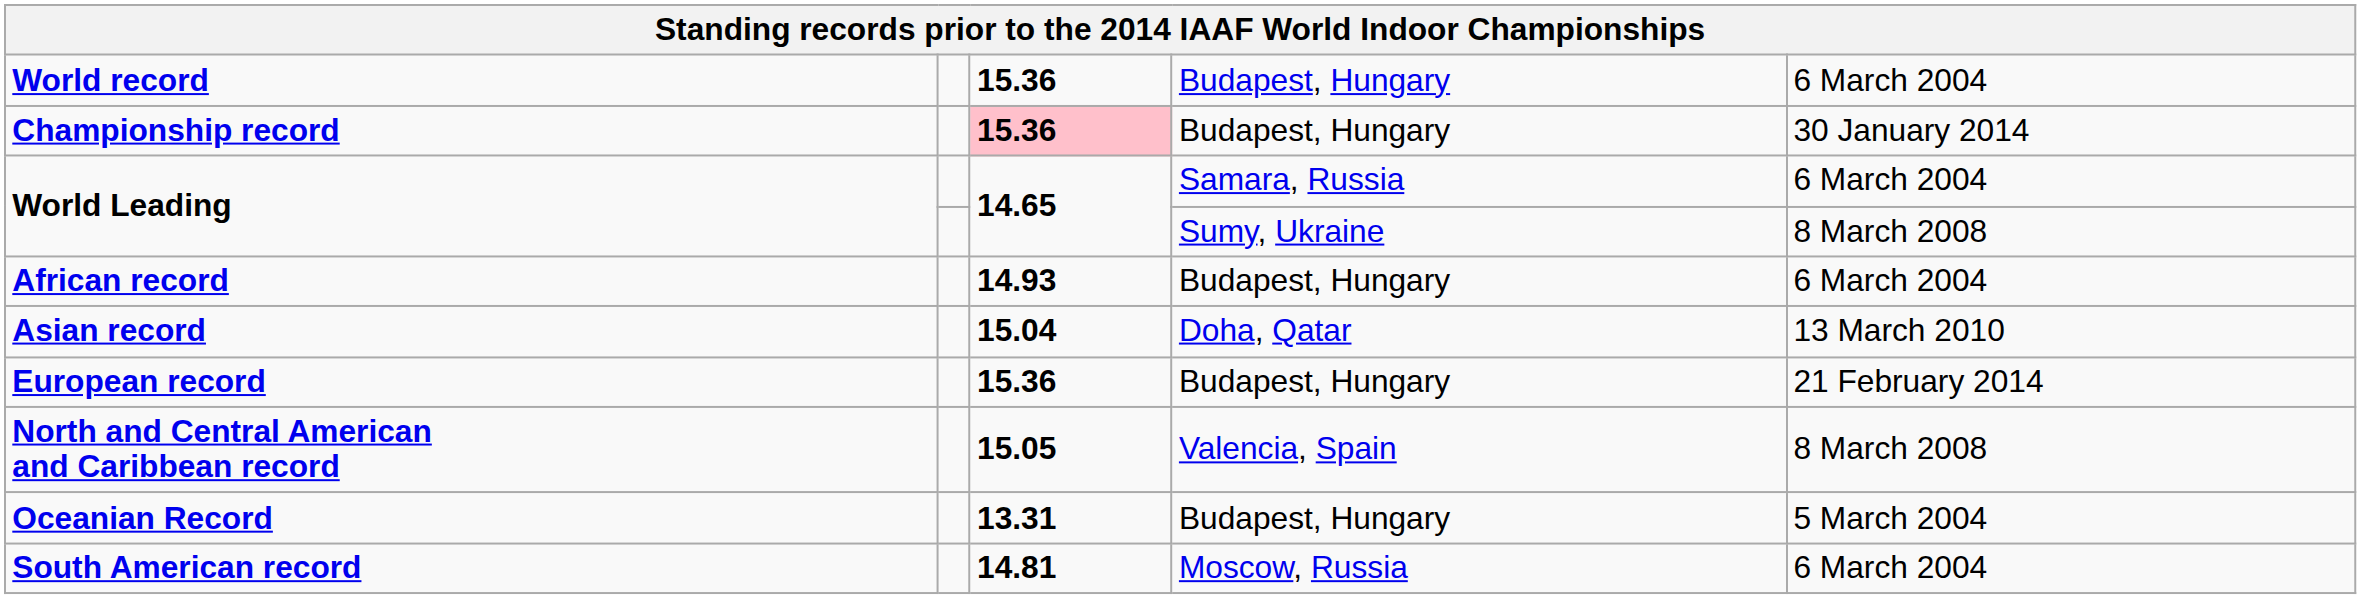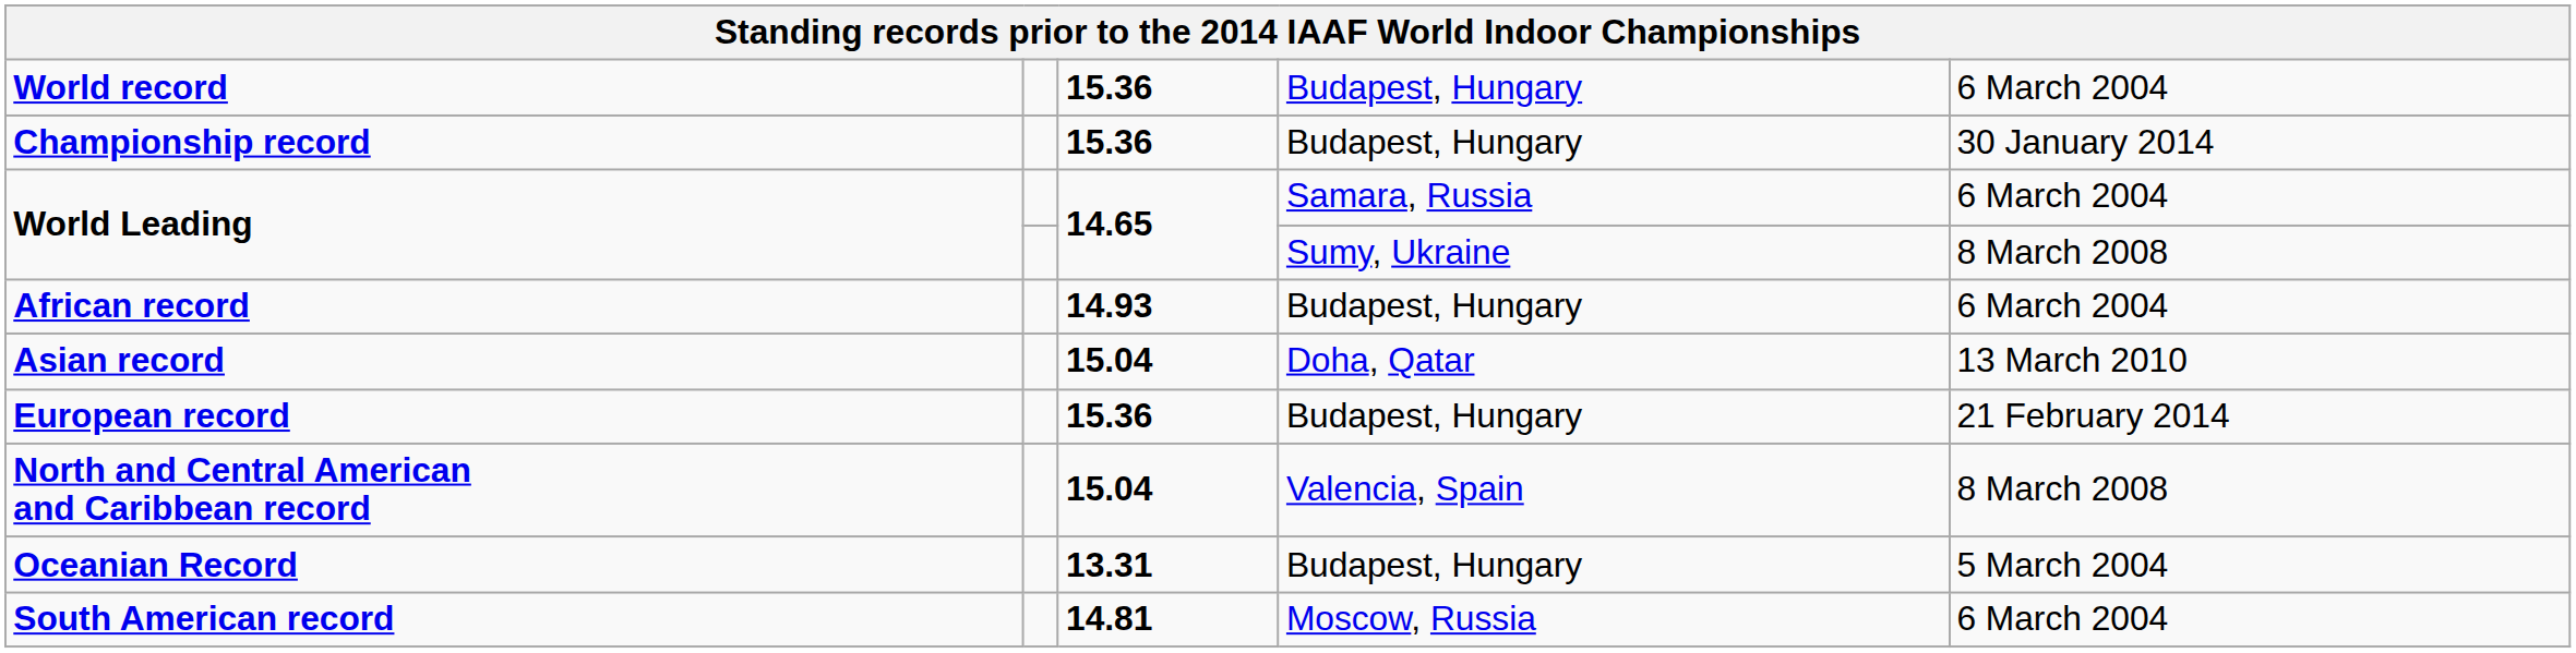 <table class="wikitable" width=75%>
 <tr>
 <th colspan="5">Standing records prior to the 2014 IAAF World Indoor Championships</th>
 </tr>
 <tr>
 <td><strong><a href='#'>World record</a></strong></td>
 <td></td>
 <td><strong>15.36</strong></td>
 <td><a href='#'>Budapest</a>, <a href='#'>Hungary</a></td>
 <td>6 March 2004</td>
 </tr>
 <tr>
 <td><strong><a href='#'>Championship record</a></strong></td>
 <td></td>
-<td style="background: pink;"><strong>15.36</strong></td>
+<td><strong>15.36</strong></td>
 <td>Budapest, Hungary</td>
 <td>30 January 2014</td>
 </tr>
 <tr>
 <td rowspan="2"><strong>World Leading</strong></td>
 <td></td>
 <td rowspan="2"><strong>14.65</strong></td>
 <td><a href='#'>Samara</a>, <a href='#'>Russia</a></td>
 <td>6 March 2004</td>
 </tr>
 <tr>
 <td></td>
 <td><a href='#'>Sumy</a>, <a href='#'>Ukraine</a></td>
 <td>8 March 2008</td>
 </tr>
 <tr>
 <td><strong><a href='#'>African record</a></strong></td>
 <td></td>
 <td><strong>14.93</strong></td>
 <td>Budapest, Hungary</td>
 <td>6 March 2004</td>
 </tr>
 <tr>
 <td><strong><a href='#'>Asian record</a></strong></td>
 <td></td>
 <td><strong>15.04</strong></td>
 <td><a href='#'>Doha</a>, <a href='#'>Qatar</a></td>
 <td>13 March 2010</td>
 </tr>
 <tr>
 <td><strong><a href='#'>European record</a></strong></td>
 <td></td>
 <td><strong>15.36</strong></td>
 <td>Budapest, Hungary</td>
 <td>21 February 2014</td>
 </tr>
 <tr>
 <td><strong><a href='#'>North and Central American <br>and Caribbean record</a></strong></td>
 <td></td>
-<td><strong>15.05 </strong></td>
+<td><strong>15.04 </strong></td>
 <td><a href='#'>Valencia</a>, <a href='#'>Spain</a></td>
 <td>8 March 2008</td>
 </tr>
 <tr>
 <td><strong><a href='#'>Oceanian Record</a></strong></td>
 <td></td>
 <td><strong>13.31</strong></td>
 <td>Budapest, Hungary</td>
 <td>5 March 2004</td>
 </tr>
 <tr>
 <td><strong><a href='#'>South American record</a></strong></td>
 <td></td>
 <td><strong>14.81</strong></td>
 <td><a href='#'>Moscow</a>, <a href='#'>Russia</a></td>
 <td>6 March 2004</td>
 </tr>
 </table>
